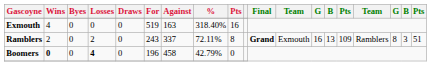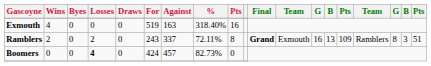 <table style="font-size: 85%; text-align: left;" class="wikitable">
 <tr>
 <th style="color:crimson">Gascoyne</th>
 <th style="color:crimson">Wins</th>
 <th style="color:crimson">Byes</th>
 <th style="color:crimson">Losses</th>
 <th style="color:crimson">Draws</th>
 <th style="color:crimson">For</th>
 <th style="color:crimson">Against</th>
 <th style="color:crimson">%</th>
 <th style="color:crimson">Pts</th>
 <th></th>
 <th style="color:green">Final</th>
 <th style="color:green">Team</th>
 <th style="color:green">G</th>
 <th style="color:green">B</th>
 <th style="color:green">Pts</th>
 <th style="color:green">Team</th>
 <th style="color:green">G</th>
 <th style="color:green">B</th>
 <th style="color:green">Pts</th>
 </tr>
 <tr>
 </tr>
 <tr>
 </tr>
 <tr>
 <td><strong>	Exmouth	</strong></td>
 <td>4</td>
 <td>0</td>
 <td>0</td>
 <td>0</td>
 <td>519</td>
 <td>163</td>
 <td>318.40%</td>
 <td>16</td>
 <td></td>
 </tr>
 <tr>
 <td><strong>	Ramblers	</strong></td>
 <td>2</td>
 <td>0</td>
 <td>2</td>
 <td>0</td>
 <td>243</td>
 <td>337</td>
 <td>72.11%</td>
 <td>8</td>
 <td></td>
 <td><strong>Grand</strong></td>
 <td>Exmouth</td>
 <td>16</td>
 <td>13</td>
 <td>109</td>
 <td>Ramblers</td>
 <td>8</td>
 <td>3</td>
 <td>51</td>
 </tr>
 <tr>
 <td><strong>	Boomers	</strong></td>
-<td><strong>0</strong></td>
+<td>0</td>
 <td>0</td>
 <td><strong>4</strong></td>
 <td>0</td>
-<td>196</td>
-<td>458</td>
-<td>42.79%</td>
+<td>424</td>
+<td>457</td>
+<td>82.73%</td>
 <td>0</td>
 <td></td>
 </tr>
 <tr>
 </tr>
 </table>
